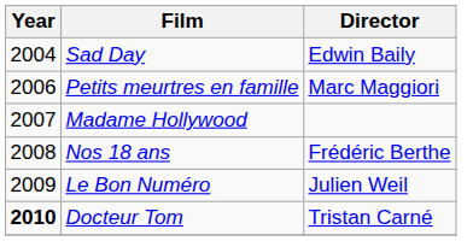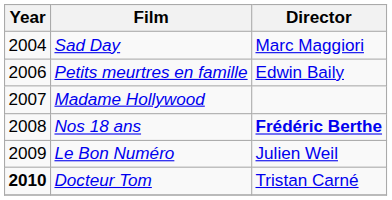 <table class="wikitable">
 <tr>
 <th>Year</th>
 <th>Film</th>
 <th>Director</th>
 </tr>
 <tr>
 <td>2004</td>
 <td><em><a href='#'>Sad Day</a></em></td>
-<td><a href='#'>Edwin Baily</a></td>
+<td><a href='#'>Marc Maggiori</a></td>
 </tr>
 <tr>
 <td>2006</td>
 <td><em><a href='#'>Petits meurtres en famille</a></em></td>
-<td><a href='#'>Marc Maggiori</a></td>
+<td><a href='#'>Edwin Baily</a></td>
 </tr>
 <tr>
 <td>2007</td>
 <td><em><a href='#'>Madame Hollywood</a></em></td>
 <td></td>
 </tr>
 <tr>
 <td>2008</td>
 <td><em><a href='#'>Nos 18 ans</a></em></td>
-<td><a href='#'>Frédéric Berthe</a></td>
+<td><strong><a href='#'>Frédéric Berthe</a></strong></td>
 </tr>
 <tr>
 <td>2009</td>
 <td><em><a href='#'>Le Bon Numéro</a></em></td>
 <td><a href='#'>Julien Weil</a></td>
 </tr>
 <tr>
 <td><strong>2010</strong></td>
 <td><em><a href='#'>Docteur Tom</a></em></td>
 <td><a href='#'>Tristan Carné</a></td>
 </tr>
 <tr>
 </tr>
 </table>
